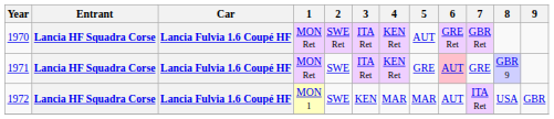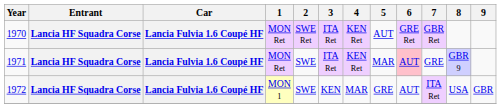 <table class="wikitable" style="text-align:center; font-size:90%;">
 <tr>
 <th>Year</th>
 <th>Entrant</th>
 <th>Car</th>
 <th>1</th>
 <th>2</th>
 <th>3</th>
 <th>4</th>
 <th>5</th>
 <th>6</th>
 <th>7</th>
 <th>8</th>
 <th>9</th>
 </tr>
 <tr>
 <td><a href='#'>1970</a></td>
 <th><a href='#'>Lancia HF Squadra Corse</a></th>
 <th><a href='#'>Lancia Fulvia 1.6 Coupé HF</a></th>
 <td style="background:#EFCFFF;"><a href='#'>MON</a><br><small>Ret</small></td>
 <td style="background:#EFCFFF;"><a href='#'>SWE</a><br><small>Ret</small></td>
 <td style="background:#EFCFFF;"><a href='#'>ITA</a><br><small>Ret</small></td>
 <td style="background:#EFCFFF;"><a href='#'>KEN</a><br><small>Ret</small></td>
 <td><a href='#'>AUT</a></td>
 <td style="background:#EFCFFF;"><a href='#'>GRE</a><br><small>Ret</small></td>
 <td style="background:#EFCFFF;"><a href='#'>GBR</a><br><small>Ret</small></td>
 <td></td>
 <td></td>
 </tr>
 <tr>
 <td><a href='#'>1971</a></td>
 <th><a href='#'>Lancia HF Squadra Corse</a></th>
 <th><a href='#'>Lancia Fulvia 1.6 Coupé HF</a></th>
 <td style="background:#EFCFFF;"><a href='#'>MON</a><br><small>Ret</small></td>
 <td><a href='#'>SWE</a></td>
 <td style="background:#EFCFFF;"><a href='#'>ITA</a><br><small>Ret</small></td>
 <td style="background:#EFCFFF;"><a href='#'>KEN</a><br><small>Ret</small></td>
-<td><a href='#'>GRE</a></td>
+<td><a href='#'>MAR</a></td>
 <td style="background: pink;"><a href='#'>AUT</a></td>
 <td><a href='#'>GRE</a></td>
 <td style="background:#CFCFFF;"><a href='#'>GBR</a><br><small>9</small></td>
 <td></td>
 </tr>
 <tr>
 <td><a href='#'>1972</a></td>
 <th><a href='#'>Lancia HF Squadra Corse</a></th>
 <th><a href='#'>Lancia Fulvia 1.6 Coupé HF</a></th>
 <td style="background:#FFFFBF;"><a href='#'>MON</a><br><small>1</small></td>
 <td><a href='#'>SWE</a></td>
 <td><a href='#'>KEN</a></td>
 <td><a href='#'>MAR</a></td>
-<td><a href='#'>MAR</a></td>
+<td><a href='#'>GRE</a></td>
 <td><a href='#'>AUT</a></td>
 <td style="background:#EFCFFF;"><a href='#'>ITA</a><br><small>Ret</small></td>
 <td><a href='#'>USA</a></td>
 <td><a href='#'>GBR</a></td>
 </tr>
 <tr>
 </tr>
 </table>
